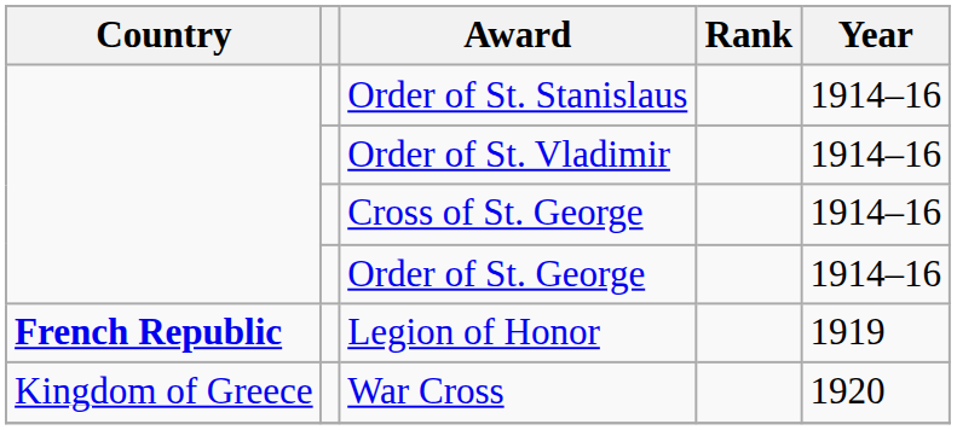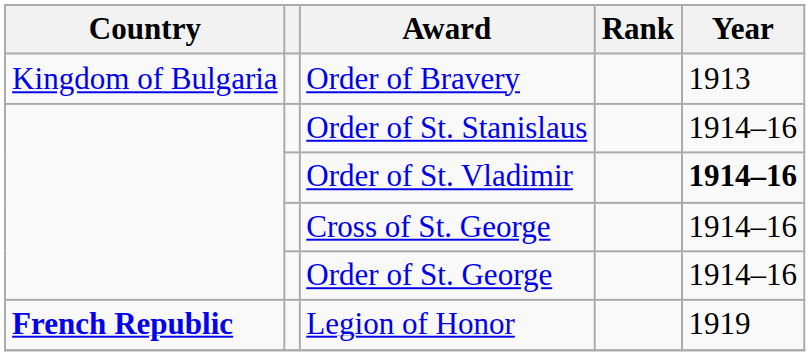 <table class="wikitable">
 <tr>
 <th>Country</th>
 <th></th>
 <th>Award</th>
 <th>Rank</th>
 <th>Year</th>
+</tr>
+<tr>
+<td> <a href='#'>Kingdom of Bulgaria</a></td>
+<td></td>
+<td><a href='#'>Order of Bravery</a></td>
+<td></td>
+<td>1913</td>
 </tr>
 <tr>
 <td rowspan="4"></td>
 <td></td>
 <td><a href='#'>Order of St. Stanislaus</a></td>
 <td></td>
 <td>1914–16</td>
 </tr>
 <tr>
 <td></td>
 <td><a href='#'>Order of St. Vladimir</a></td>
 <td></td>
-<td>1914–16</td>
+<td><strong>1914–16</strong></td>
 </tr>
 <tr>
 <td></td>
 <td><a href='#'>Cross of St. George</a></td>
 <td></td>
 <td>1914–16</td>
 </tr>
 <tr>
 <td></td>
 <td><a href='#'>Order of St. George</a></td>
 <td></td>
 <td>1914–16</td>
 </tr>
 <tr>
 <td><strong> <a href='#'>French Republic</a></strong></td>
 <td></td>
 <td><a href='#'>Legion of Honor</a></td>
 <td></td>
 <td>1919</td>
 </tr>
 <tr>
-<td> <a href='#'>Kingdom of Greece</a></td>
-<td></td>
-<td><a href='#'>War Cross</a></td>
-<td></td>
-<td>1920</td>
-</tr>
-<tr>
 </tr>
 </table>
